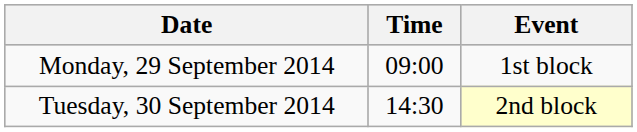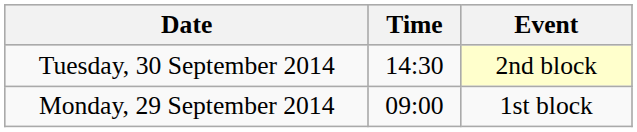 <table class = "wikitable" style="text-align:center;">
 <tr>
 <th width=220>Date</th>
 <th width=50>Time</th>
 <th width=100>Event</th>
 </tr>
 <tr>
+<td>Tuesday, 30 September 2014</td>
+<td>14:30</td>
+<td bgcolor=ffffcc>2nd block</td>
+</tr>
+<tr>
 <td>Monday, 29 September 2014</td>
 <td>09:00</td>
 <td>1st block</td>
 </tr>
-<tr>
-<td>Tuesday, 30 September 2014</td>
-<td>14:30</td>
-<td bgcolor=ffffcc>2nd block</td>
-</tr>
 </table>
